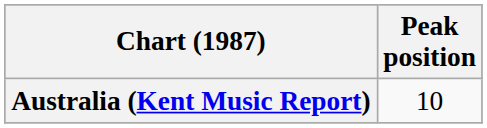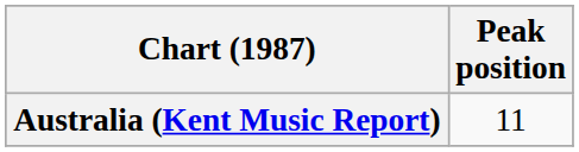 <table class="wikitable plainrowheaders" style="text-align:center">
 <tr>
 <th>Chart (1987)</th>
 <th>Peak<br>position</th>
 </tr>
 <tr>
 <th scope="row">Australia (<a href='#'>Kent Music Report</a>)</th>
-<td>10</td>
+<td>11</td>
 </tr>
 </table>
